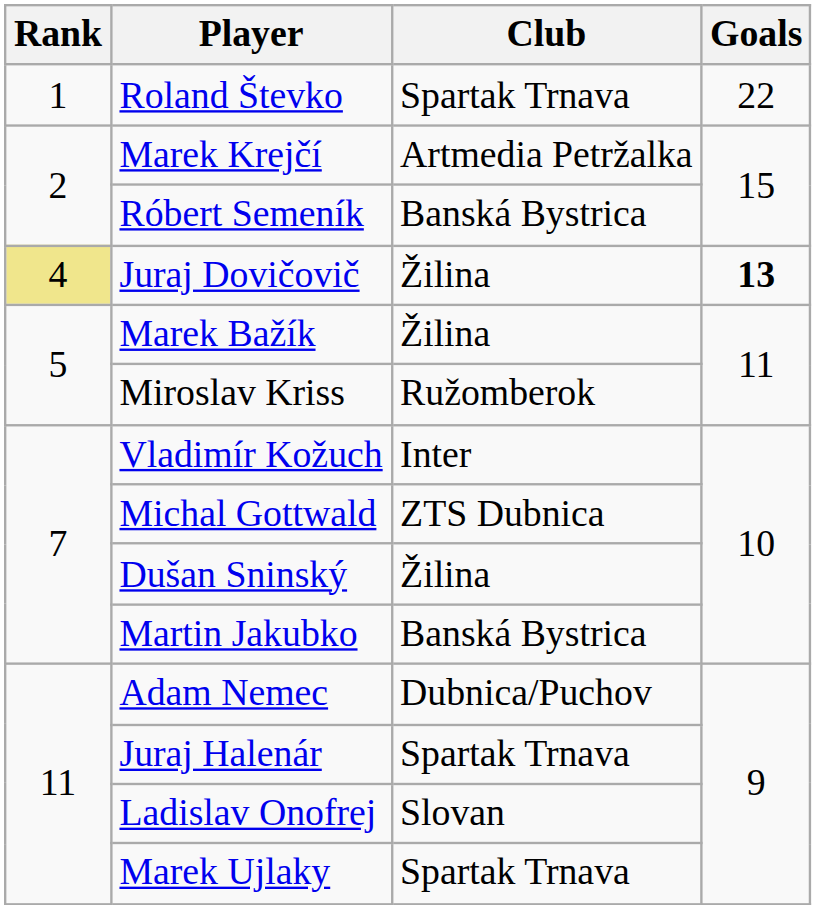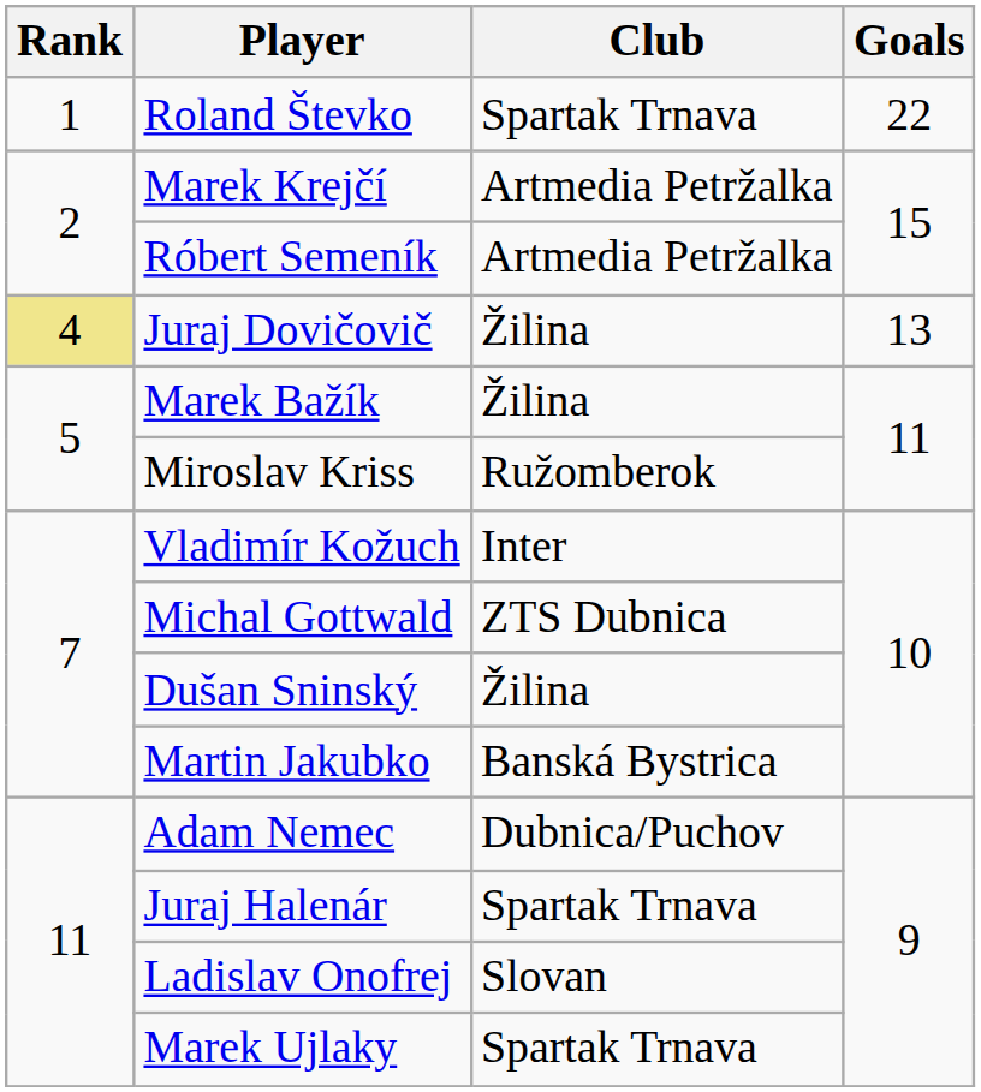 <table class="wikitable" style="text-align:center">
 <tr>
 <th>Rank</th>
 <th>Player</th>
 <th>Club</th>
 <th>Goals</th>
 </tr>
 <tr>
 <td>1</td>
 <td align="left"> <a href='#'>Roland Števko</a></td>
 <td align="left">Spartak Trnava</td>
 <td>22</td>
 </tr>
 <tr>
 <td rowspan="2">2</td>
 <td align="left"> <a href='#'>Marek Krejčí</a></td>
 <td align="left">Artmedia Petržalka</td>
 <td rowspan="2">15</td>
 </tr>
 <tr>
 <td align="left"> <a href='#'>Róbert Semeník</a></td>
-<td align="left">Banská Bystrica</td>
+<td align="left">Artmedia Petržalka</td>
 </tr>
 <tr>
 <td style="background: khaki;">4</td>
 <td align="left"> <a href='#'>Juraj Dovičovič</a></td>
 <td align="left">Žilina</td>
-<td><strong>13</strong></td>
+<td>13</td>
 </tr>
 <tr>
 <td rowspan=2>5</td>
 <td align="left"> <a href='#'>Marek Bažík</a></td>
 <td align="left">Žilina</td>
 <td rowspan=2>11</td>
 </tr>
 <tr>
 <td align="left"> Miroslav Kriss</td>
 <td align="left">Ružomberok</td>
 </tr>
 <tr>
 <td rowspan=4>7</td>
 <td align="left"> <a href='#'>Vladimír Kožuch</a></td>
 <td align="left">Inter</td>
 <td rowspan=4>10</td>
 </tr>
 <tr>
 <td align="left"> <a href='#'>Michal Gottwald</a></td>
 <td align="left">ZTS Dubnica</td>
 </tr>
 <tr>
 <td align="left"> <a href='#'>Dušan Sninský</a></td>
 <td align="left">Žilina</td>
 </tr>
 <tr>
 <td align="left"> <a href='#'>Martin Jakubko</a></td>
 <td align="left">Banská Bystrica</td>
 </tr>
 <tr>
 <td rowspan=4>11</td>
 <td align="left"> <a href='#'>Adam Nemec</a></td>
 <td align="left">Dubnica/Puchov</td>
 <td rowspan=4>9</td>
 </tr>
 <tr>
 <td align="left"> <a href='#'>Juraj Halenár</a></td>
 <td align="left">Spartak Trnava</td>
 </tr>
 <tr>
 <td align="left"> <a href='#'>Ladislav Onofrej</a></td>
 <td align="left">Slovan</td>
 </tr>
 <tr>
 <td align="left"> <a href='#'>Marek Ujlaky</a></td>
 <td align="left">Spartak Trnava</td>
 </tr>
 </table>
